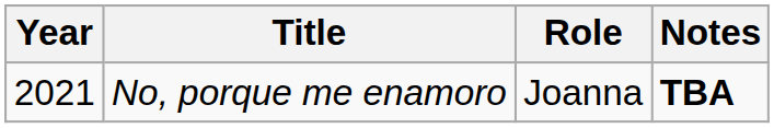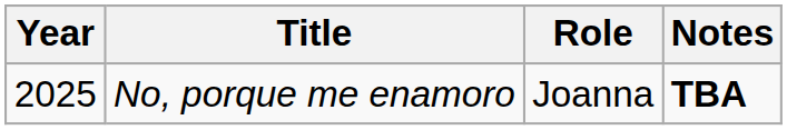 <table class="wikitable sortable">
 <tr>
 <th>Year</th>
 <th>Title</th>
 <th>Role</th>
 <th class="unsortable">Notes</th>
 </tr>
 <tr>
-<td>2021</td>
+<td>2025</td>
 <td><em>No, porque me enamoro</em></td>
 <td>Joanna</td>
 <td><strong>TBA</strong></td>
 </tr>
 </table>
